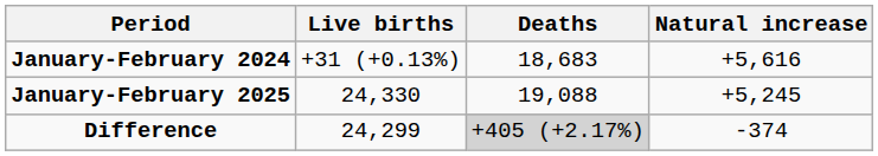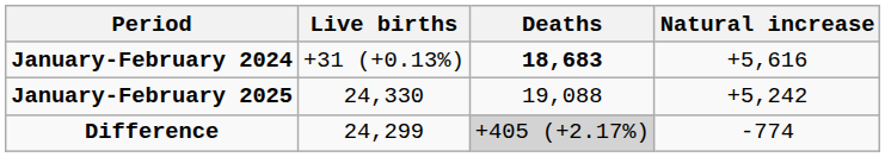 <table class="wikitable"  style="text-align:center;">
 <tr>
 <th>Period</th>
 <th>Live births</th>
 <th>Deaths</th>
 <th>Natural increase</th>
 </tr>
 <tr>
 <td><strong>January-February 2024</strong></td>
 <td> +31 (+0.13%)</td>
-<td>18,683</td>
+<td><strong>18,683</strong></td>
 <td>+5,616</td>
 </tr>
 <tr>
 <td><strong>January-February 2025</strong></td>
 <td>24,330</td>
 <td>19,088</td>
-<td>+5,245</td>
+<td>+5,242</td>
 </tr>
 <tr>
 <td><strong>Difference</strong></td>
 <td>24,299</td>
 <td style="background: lightgrey;"> +405 (+2.17%)</td>
-<td> -374</td>
+<td> -774</td>
 </tr>
 </table>
